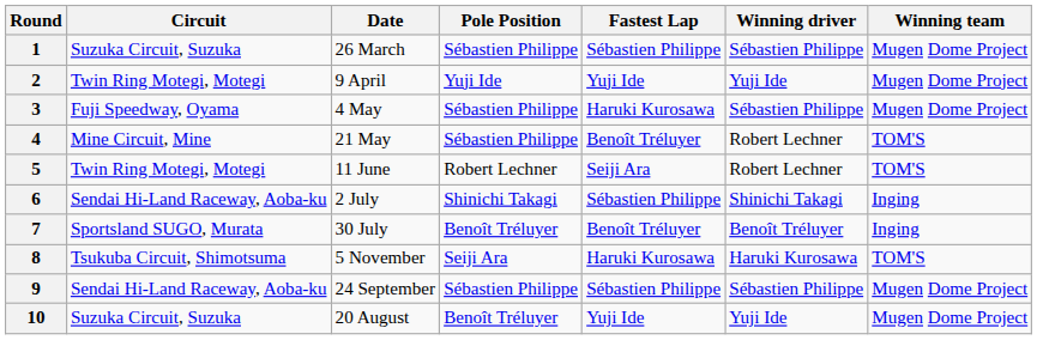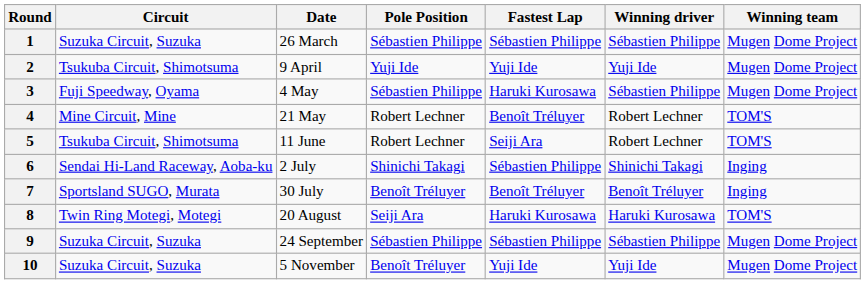 <table class="wikitable" style="font-size: 85%;">
 <tr>
 <th>Round</th>
 <th>Circuit</th>
 <th>Date</th>
 <th>Pole Position</th>
 <th>Fastest Lap</th>
 <th>Winning driver</th>
 <th>Winning team</th>
 </tr>
 <tr>
 <th>1</th>
 <td><a href='#'>Suzuka Circuit</a>, <a href='#'>Suzuka</a></td>
 <td>26 March</td>
 <td> <a href='#'>Sébastien Philippe</a></td>
 <td> <a href='#'>Sébastien Philippe</a></td>
 <td> <a href='#'>Sébastien Philippe</a></td>
 <td><a href='#'>Mugen</a> <a href='#'>Dome Project</a></td>
 </tr>
 <tr>
 <th>2</th>
-<td><a href='#'>Twin Ring Motegi</a>, <a href='#'>Motegi</a></td>
+<td><a href='#'>Tsukuba Circuit</a>, <a href='#'>Shimotsuma</a></td>
 <td>9 April</td>
 <td> <a href='#'>Yuji Ide</a></td>
 <td> <a href='#'>Yuji Ide</a></td>
 <td> <a href='#'>Yuji Ide</a></td>
 <td><a href='#'>Mugen</a> <a href='#'>Dome Project</a></td>
 </tr>
 <tr>
 <th>3</th>
 <td><a href='#'>Fuji Speedway</a>, <a href='#'>Oyama</a></td>
 <td>4 May</td>
 <td> <a href='#'>Sébastien Philippe</a></td>
 <td> <a href='#'>Haruki Kurosawa</a></td>
 <td> <a href='#'>Sébastien Philippe</a></td>
 <td><a href='#'>Mugen</a> <a href='#'>Dome Project</a></td>
 </tr>
 <tr>
 <th>4</th>
 <td><a href='#'>Mine Circuit</a>, <a href='#'>Mine</a></td>
 <td>21 May</td>
-<td> <a href='#'>Sébastien Philippe</a></td>
+<td> Robert Lechner</td>
 <td> <a href='#'>Benoît Tréluyer</a></td>
 <td> Robert Lechner</td>
 <td><a href='#'>TOM'S</a></td>
 </tr>
 <tr>
 <th>5</th>
-<td><a href='#'>Twin Ring Motegi</a>, <a href='#'>Motegi</a></td>
+<td><a href='#'>Tsukuba Circuit</a>, <a href='#'>Shimotsuma</a></td>
 <td>11 June</td>
 <td> Robert Lechner</td>
 <td> <a href='#'>Seiji Ara</a></td>
 <td> Robert Lechner</td>
 <td><a href='#'>TOM'S</a></td>
 </tr>
 <tr>
 <th>6</th>
 <td><a href='#'>Sendai Hi-Land Raceway</a>, <a href='#'>Aoba-ku</a></td>
 <td>2 July</td>
 <td> <a href='#'>Shinichi Takagi</a></td>
 <td> <a href='#'>Sébastien Philippe</a></td>
 <td> <a href='#'>Shinichi Takagi</a></td>
 <td><a href='#'>Inging</a></td>
 </tr>
 <tr>
 <th>7</th>
 <td><a href='#'>Sportsland SUGO</a>, <a href='#'>Murata</a></td>
 <td>30 July</td>
 <td> <a href='#'>Benoît Tréluyer</a></td>
 <td> <a href='#'>Benoît Tréluyer</a></td>
 <td> <a href='#'>Benoît Tréluyer</a></td>
 <td><a href='#'>Inging</a></td>
 </tr>
 <tr>
 <th>8</th>
-<td><a href='#'>Tsukuba Circuit</a>, <a href='#'>Shimotsuma</a></td>
-<td>5 November</td>
+<td><a href='#'>Twin Ring Motegi</a>, <a href='#'>Motegi</a></td>
+<td>20 August</td>
 <td> <a href='#'>Seiji Ara</a></td>
 <td> <a href='#'>Haruki Kurosawa</a></td>
 <td> <a href='#'>Haruki Kurosawa</a></td>
 <td><a href='#'>TOM'S</a></td>
 </tr>
 <tr>
 <th>9</th>
-<td><a href='#'>Sendai Hi-Land Raceway</a>, <a href='#'>Aoba-ku</a></td>
+<td><a href='#'>Suzuka Circuit</a>, <a href='#'>Suzuka</a></td>
 <td>24 September</td>
 <td> <a href='#'>Sébastien Philippe</a></td>
 <td> <a href='#'>Sébastien Philippe</a></td>
 <td> <a href='#'>Sébastien Philippe</a></td>
 <td><a href='#'>Mugen</a> <a href='#'>Dome Project</a></td>
 </tr>
 <tr>
 <th>10</th>
 <td><a href='#'>Suzuka Circuit</a>, <a href='#'>Suzuka</a></td>
-<td>20 August</td>
+<td>5 November</td>
 <td> <a href='#'>Benoît Tréluyer</a></td>
 <td> <a href='#'>Yuji Ide</a></td>
 <td> <a href='#'>Yuji Ide</a></td>
 <td><a href='#'>Mugen</a> <a href='#'>Dome Project</a></td>
 </tr>
 </table>
